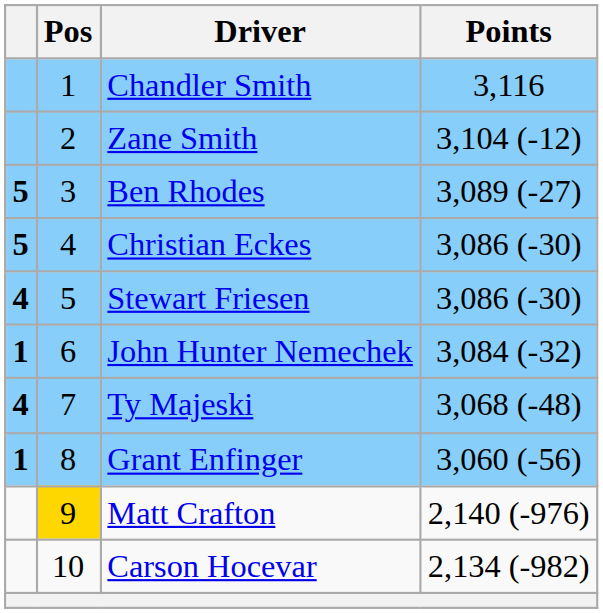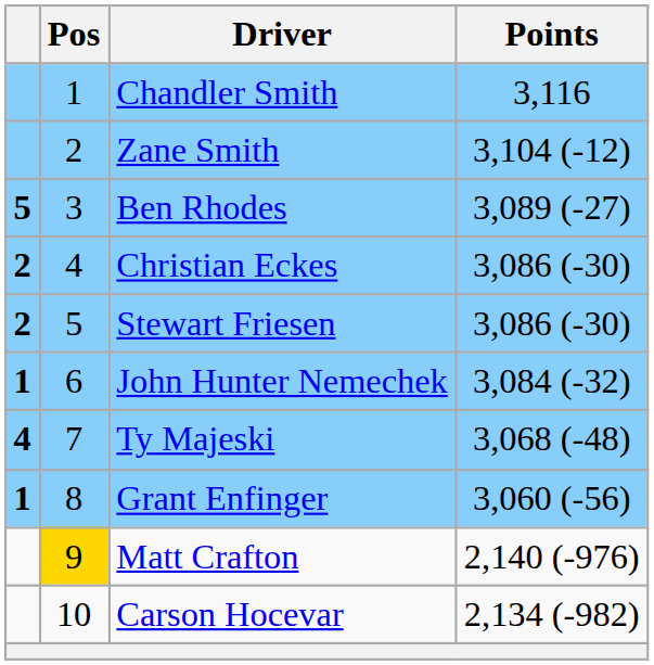 <table class="wikitable" style="font-size: 95%;">
 <tr>
 <th></th>
 <th>Pos</th>
 <th>Driver</th>
 <th>Points</th>
 </tr>
 <tr style="background:#87CEFA;">
 <td align="left"></td>
 <td style="text-align:center;">1</td>
 <td><a href='#'>Chandler Smith</a></td>
 <td style="text-align:center;">3,116</td>
 </tr>
 <tr style="background:#87CEFA;">
 <td align="left"></td>
 <td style="text-align:center;">2</td>
 <td><a href='#'>Zane Smith</a></td>
 <td style="text-align:center;">3,104 (-12)</td>
 </tr>
 <tr style="background:#87CEFA;">
 <td align="left"> <strong>5</strong></td>
 <td style="text-align:center;">3</td>
 <td><a href='#'>Ben Rhodes</a></td>
 <td style="text-align:center;">3,089 (-27)</td>
 </tr>
 <tr style="background:#87CEFA;">
-<td align="left"> <strong>5</strong></td>
+<td align="left"> <strong>2</strong></td>
 <td style="text-align:center;">4</td>
 <td><a href='#'>Christian Eckes</a></td>
 <td style="text-align:center;">3,086 (-30)</td>
 </tr>
 <tr style="background:#87CEFA;">
-<td align="left"> <strong>4</strong></td>
+<td align="left"> <strong>2</strong></td>
 <td style="text-align:center;">5</td>
 <td><a href='#'>Stewart Friesen</a></td>
 <td style="text-align:center;">3,086 (-30)</td>
 </tr>
 <tr style="background:#87CEFA;">
 <td align="left"> <strong>1</strong></td>
 <td style="text-align:center;">6</td>
 <td><a href='#'>John Hunter Nemechek</a></td>
 <td style="text-align:center;">3,084 (-32)</td>
 </tr>
 <tr style="background:#87CEFA;">
 <td align="left"> <strong>4</strong></td>
 <td style="text-align:center;">7</td>
 <td><a href='#'>Ty Majeski</a></td>
 <td style="text-align:center;">3,068 (-48)</td>
 </tr>
 <tr style="background:#87CEFA;">
 <td align="left"> <strong>1</strong></td>
 <td style="text-align:center;">8</td>
 <td><a href='#'>Grant Enfinger</a></td>
 <td style="text-align:center;">3,060 (-56)</td>
 </tr>
 <tr>
 <td align="left"></td>
 <td style="background: gold; text-align:center;">9</td>
 <td><a href='#'>Matt Crafton</a></td>
 <td style="text-align:center;">2,140 (-976)</td>
 </tr>
 <tr>
 <td align="left"></td>
 <td style="text-align:center;">10</td>
 <td><a href='#'>Carson Hocevar</a></td>
 <td style="text-align:center;">2,134 (-982)</td>
 </tr>
 <tr class="sortbottom">
 <th colspan="9"></th>
 </tr>
 </table>
